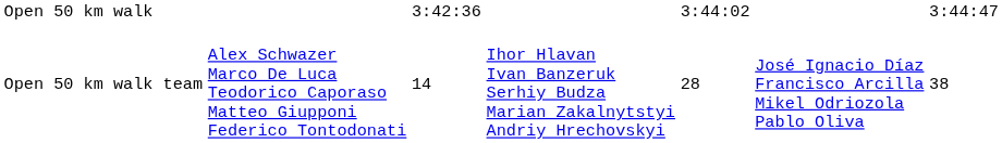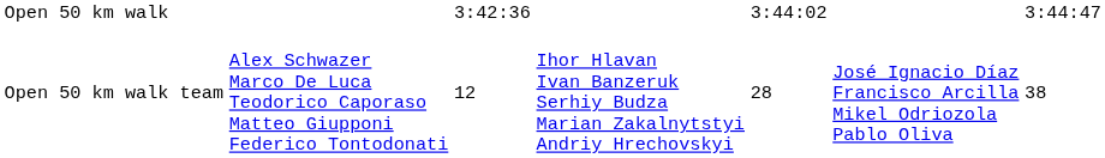 <table>
 <tr>
 <td>Open 50 km walk</td>
 <td></td>
 <td>3:42:36</td>
 <td></td>
 <td>3:44:02</td>
 <td></td>
 <td>3:44:47</td>
 </tr>
 <tr>
 <td>Open 50 km walk team</td>
 <td><br><a href='#'>Alex Schwazer</a><br><a href='#'>Marco De Luca</a><br><a href='#'>Teodorico Caporaso</a><br><a href='#'>Matteo Giupponi</a><br><a href='#'>Federico Tontodonati</a></td>
-<td>14</td>
+<td>12</td>
 <td><br><a href='#'>Ihor Hlavan</a><br><a href='#'>Ivan Banzeruk</a><br><a href='#'>Serhiy Budza</a><br><a href='#'>Marian Zakalnytstyi</a><br><a href='#'>Andriy Hrechovskyi</a></td>
 <td>28</td>
 <td><br><a href='#'>José Ignacio Díaz</a><br><a href='#'>Francisco Arcilla</a><br><a href='#'>Mikel Odriozola</a><br><a href='#'>Pablo Oliva</a></td>
 <td>38</td>
 </tr>
 </table>
